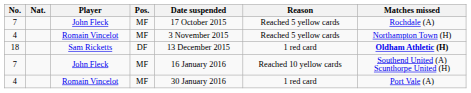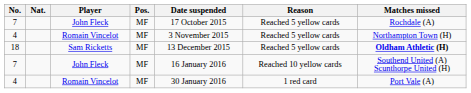 <table class="wikitable sortable alternance" style="font-size:85%; text-align:center; line-height:14px; width:60%;">
 <tr>
 <th>No.</th>
 <th>Nat.</th>
 <th>Player</th>
 <th>Pos.</th>
 <th>Date suspended</th>
 <th>Reason</th>
 <th>Matches missed</th>
 </tr>
 <tr>
 <td>7</td>
 <td></td>
 <td><a href='#'>John Fleck</a></td>
 <td>MF</td>
 <td>17 October 2015</td>
 <td>Reached 5 yellow cards</td>
 <td><a href='#'>Rochdale</a> (A)</td>
 </tr>
 <tr>
 <td>4</td>
 <td></td>
 <td><a href='#'>Romain Vincelot</a></td>
 <td>MF</td>
 <td>3 November 2015</td>
 <td>Reached 5 yellow cards</td>
 <td><a href='#'>Northampton Town</a> (H)</td>
 </tr>
 <tr>
 <td>18</td>
 <td></td>
 <td><a href='#'>Sam Ricketts</a></td>
-<td>DF</td>
+<td>MF</td>
 <td>13 December 2015</td>
-<td>1 red card</td>
+<td>Reached 5 yellow cards</td>
 <td><strong><a href='#'>Oldham Athletic</a> (H)</strong></td>
 </tr>
 <tr>
 <td>7</td>
 <td></td>
 <td><a href='#'>John Fleck</a></td>
 <td>MF</td>
 <td>16 January 2016</td>
 <td>Reached 10 yellow cards</td>
 <td><a href='#'>Southend United</a> (A)<br><a href='#'>Scunthorpe United</a> (H)</td>
 </tr>
 <tr>
 <td>4</td>
 <td></td>
 <td><a href='#'>Romain Vincelot</a></td>
 <td>MF</td>
 <td>30 January 2016</td>
 <td>1 red card</td>
 <td><a href='#'>Port Vale</a> (A)</td>
 </tr>
 </table>
